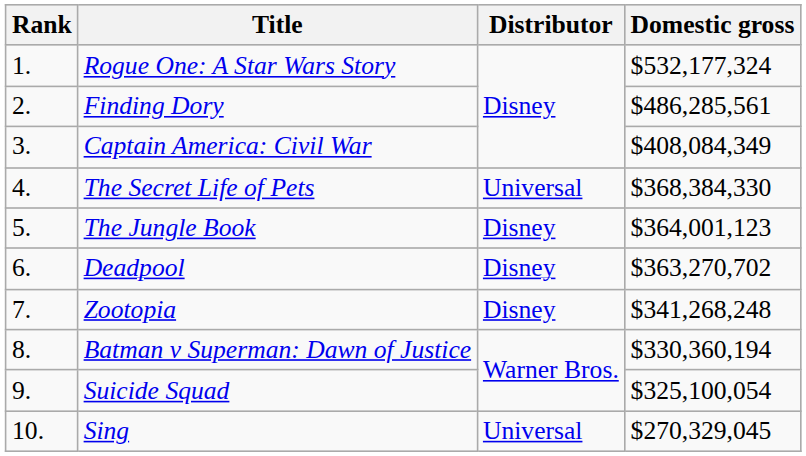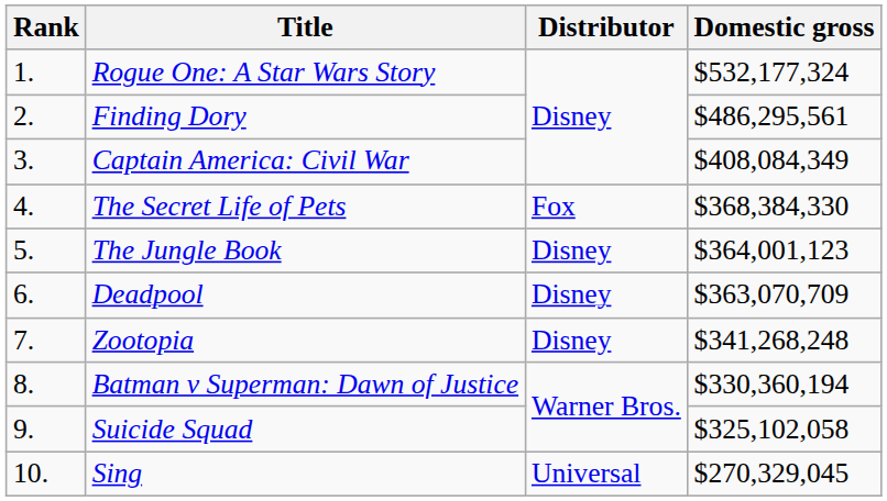 <table class="wikitable sortable" style="margin:auto; margin:auto;">
 <tr>
 <th>Rank</th>
 <th>Title</th>
 <th>Distributor</th>
 <th>Domestic gross</th>
 </tr>
 <tr>
 <td>1.</td>
 <td><em><a href='#'>Rogue One: A Star Wars Story</a></em></td>
 <td rowspan=3><a href='#'>Disney</a></td>
 <td>$532,177,324</td>
 </tr>
 <tr>
 <td>2.</td>
 <td><em><a href='#'>Finding Dory</a></em></td>
-<td>$486,285,561</td>
+<td>$486,295,561</td>
 </tr>
 <tr>
 <td>3.</td>
 <td><em><a href='#'>Captain America: Civil War</a></em></td>
 <td>$408,084,349</td>
 </tr>
 <tr>
 <td>4.</td>
 <td><em><a href='#'>The Secret Life of Pets</a></em></td>
-<td><a href='#'>Universal</a></td>
+<td><a href='#'>Fox</a></td>
 <td>$368,384,330</td>
 </tr>
 <tr>
 <td>5.</td>
 <td><em><a href='#'>The Jungle Book</a></em></td>
 <td><a href='#'>Disney</a></td>
 <td>$364,001,123</td>
 </tr>
 <tr>
 <td>6.</td>
 <td><em><a href='#'>Deadpool</a></em></td>
 <td><a href='#'>Disney</a></td>
-<td>$363,270,702</td>
+<td>$363,070,709</td>
 </tr>
 <tr>
 <td>7.</td>
 <td><em><a href='#'>Zootopia</a></em></td>
 <td><a href='#'>Disney</a></td>
 <td>$341,268,248</td>
 </tr>
 <tr>
 <td>8.</td>
 <td><em><a href='#'>Batman v Superman: Dawn of Justice</a></em></td>
 <td rowspan=2><a href='#'>Warner Bros.</a></td>
 <td>$330,360,194</td>
 </tr>
 <tr>
 <td>9.</td>
 <td><em><a href='#'>Suicide Squad</a></em></td>
-<td>$325,100,054</td>
+<td>$325,102,058</td>
 </tr>
 <tr>
 <td>10.</td>
 <td><em><a href='#'>Sing</a></em></td>
 <td><a href='#'>Universal</a></td>
 <td>$270,329,045</td>
 </tr>
 </table>
